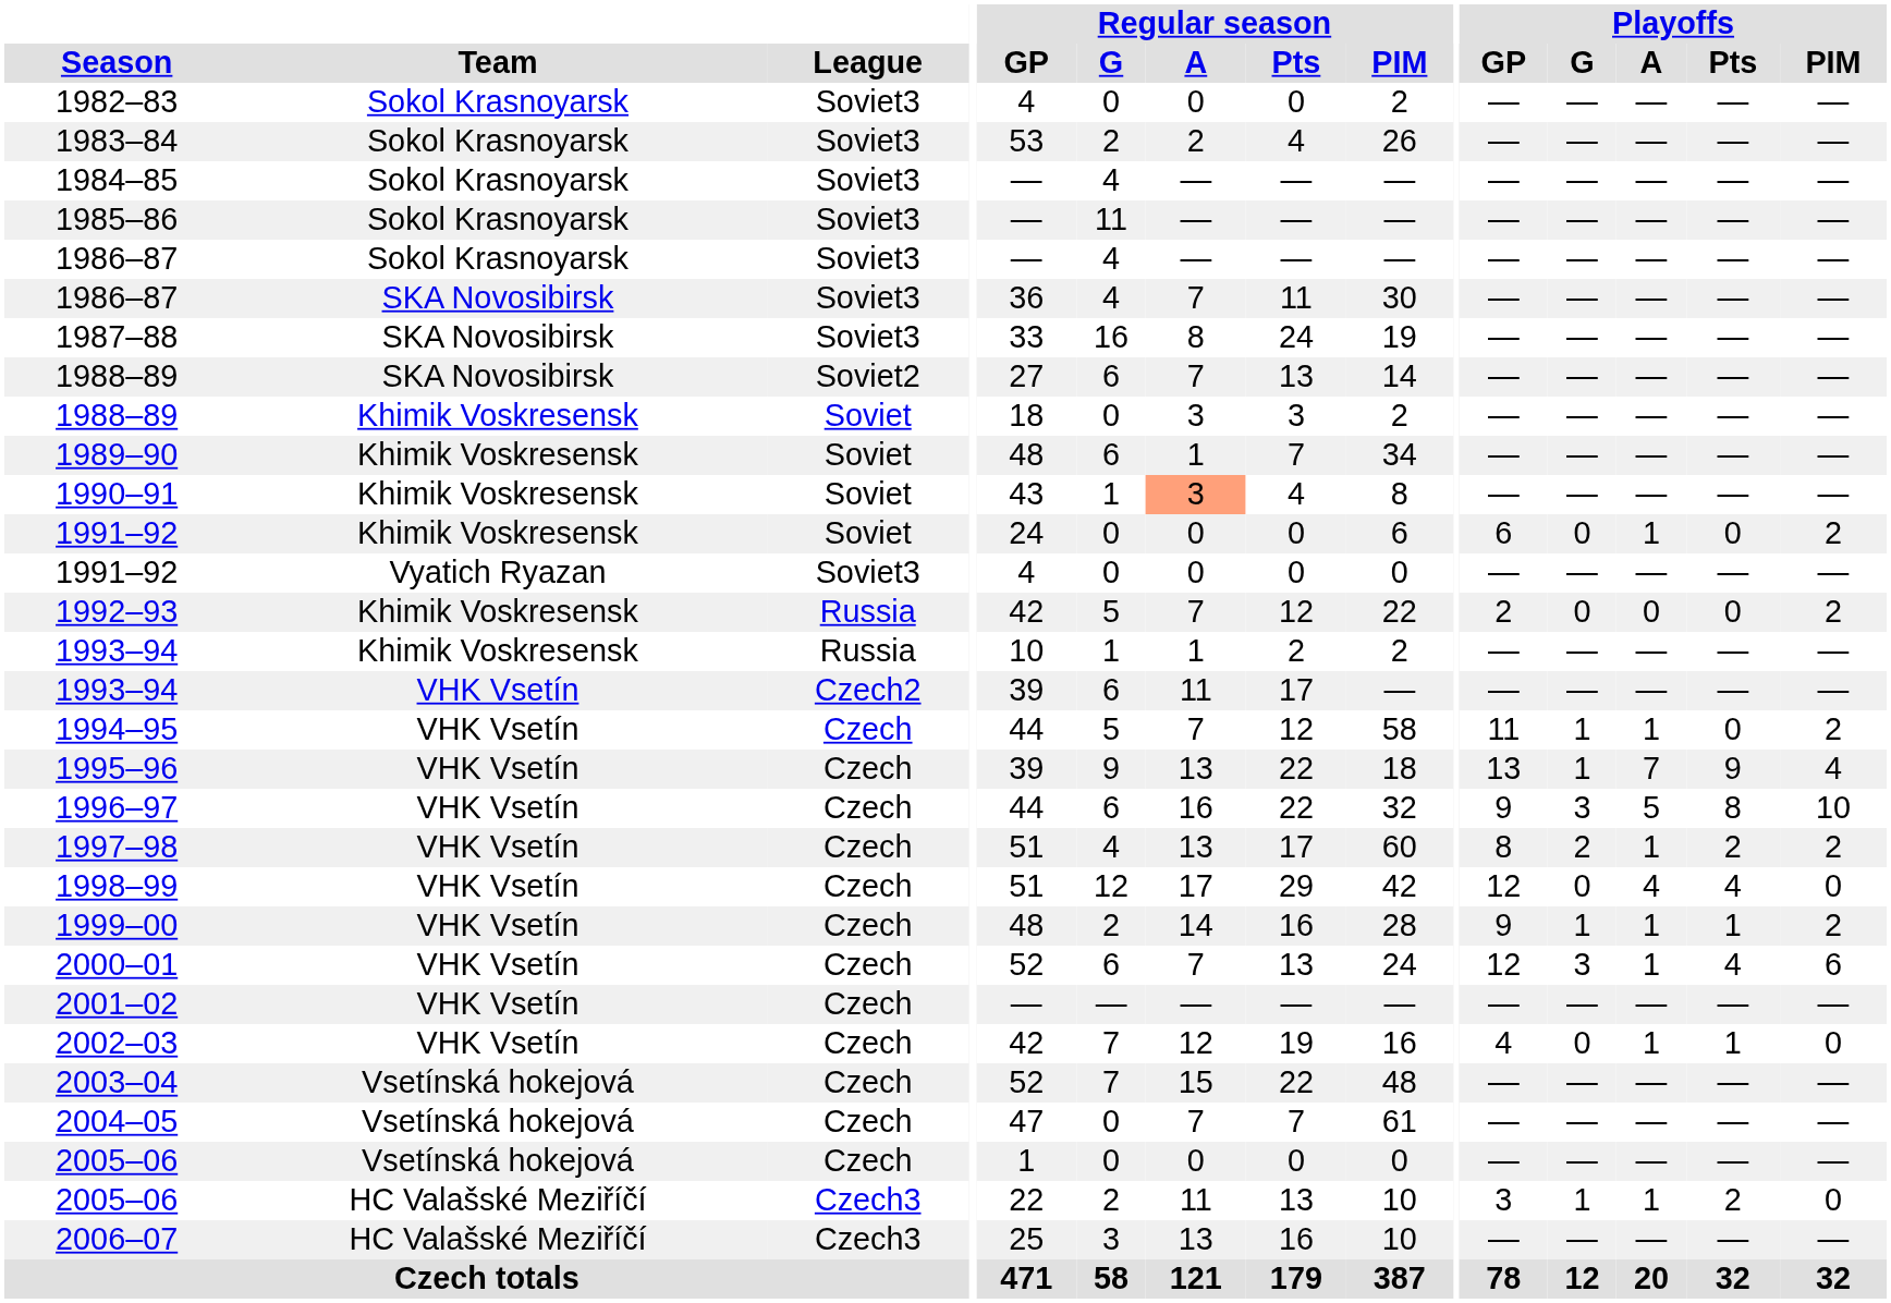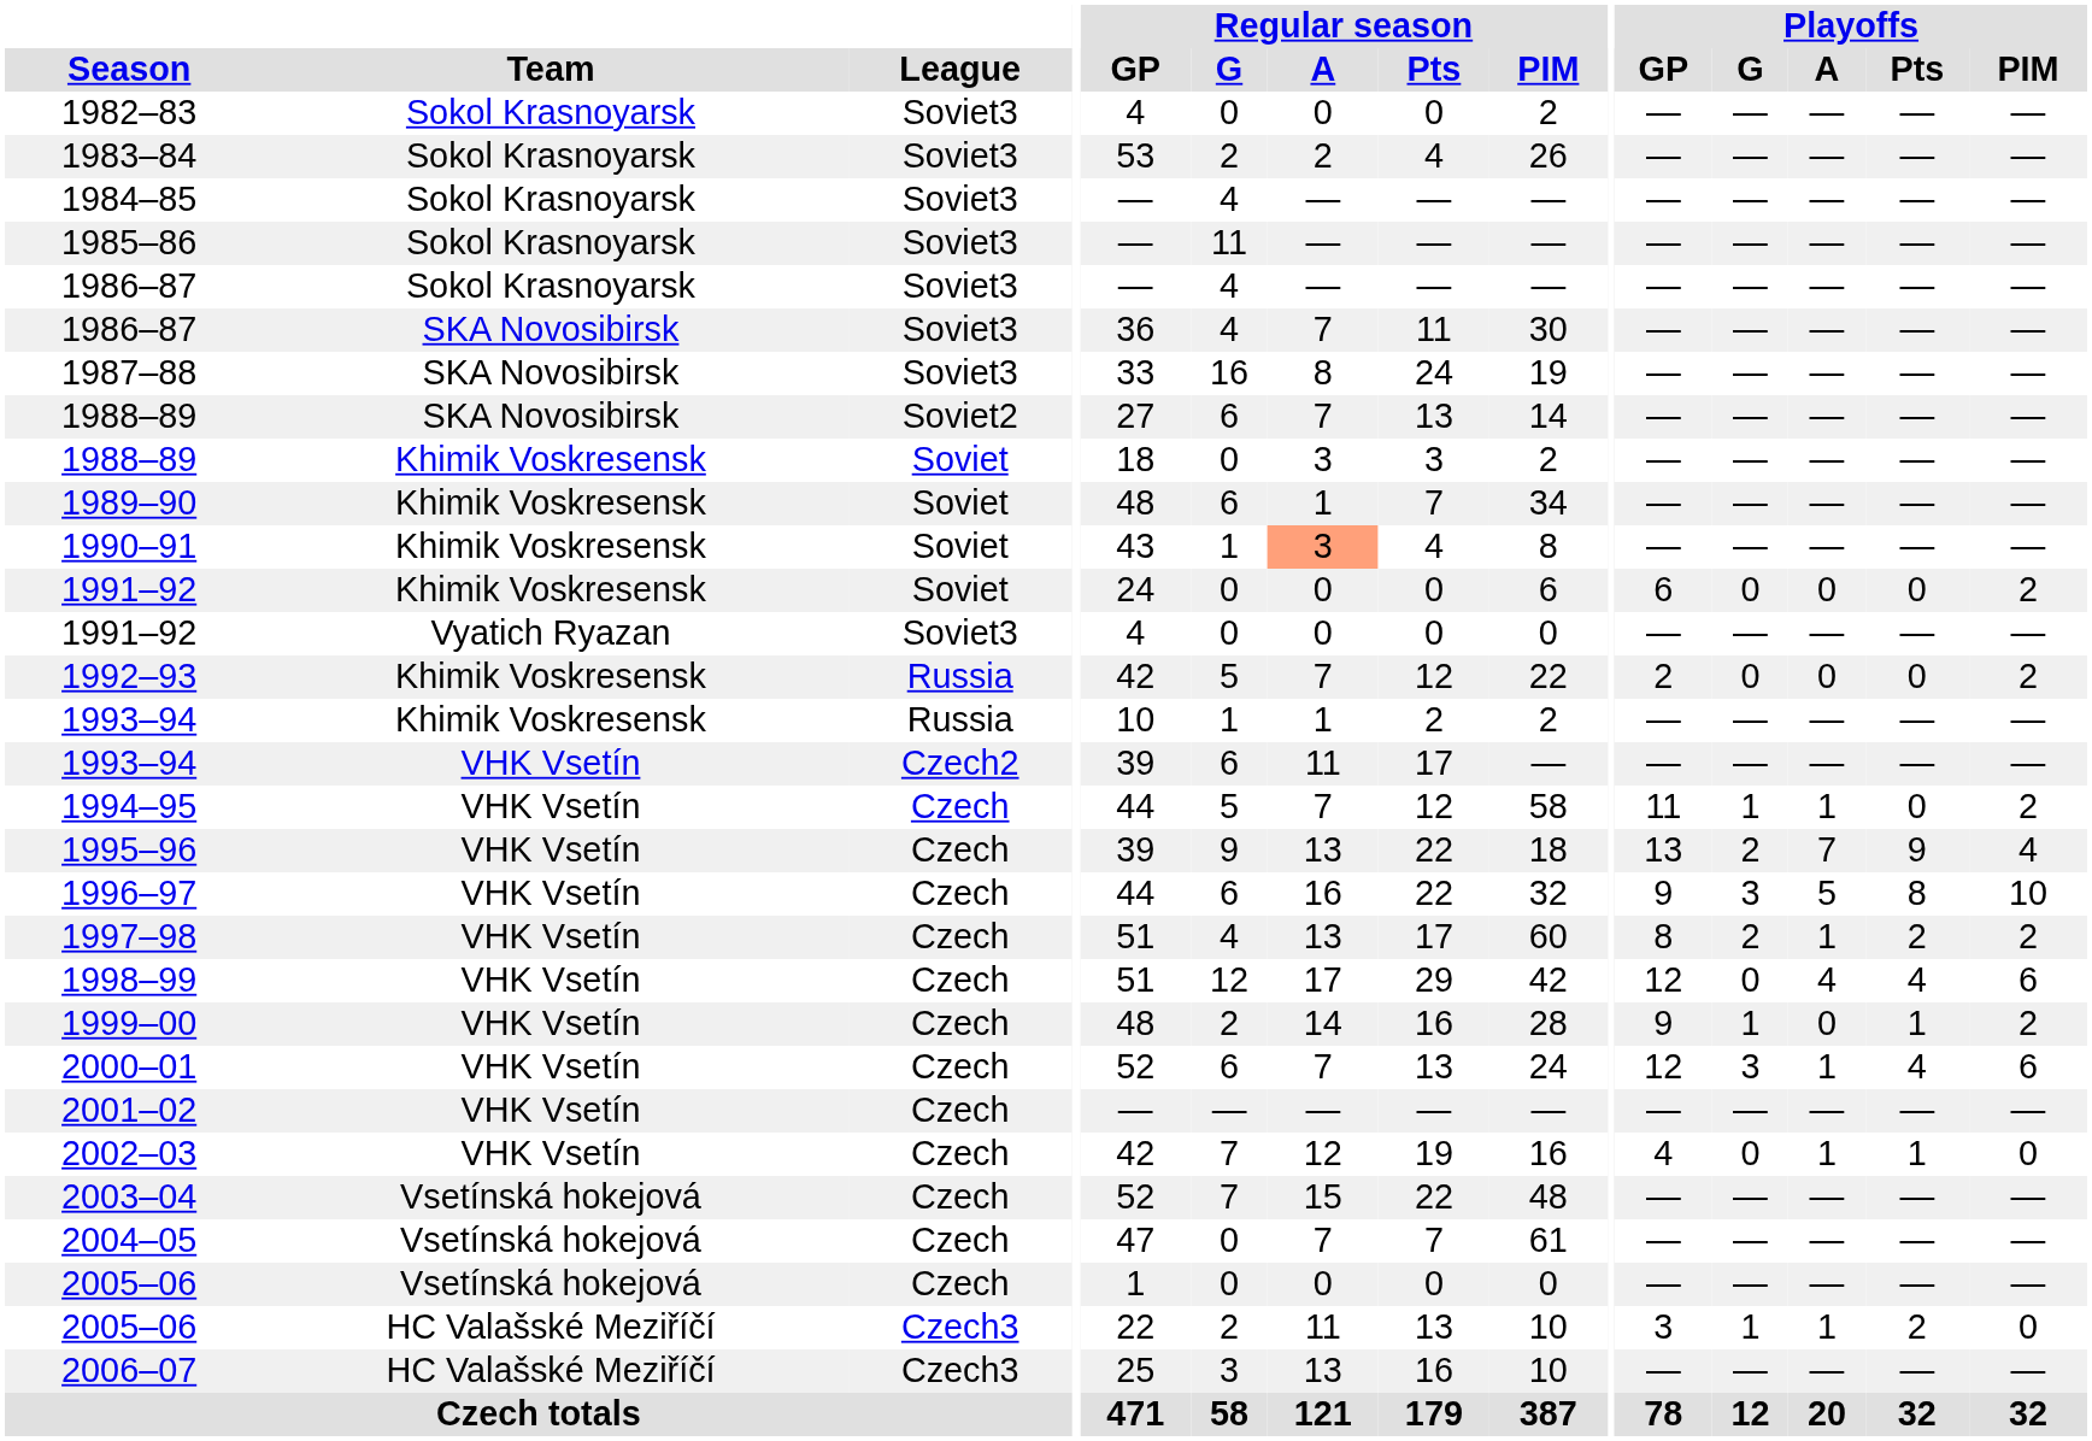 <table border="0" cellpadding="1" cellspacing="0" style="text-align:center; width:60em">
 <tr bgcolor="#e0e0e0">
 <th colspan="3" bgcolor="#ffffff"></th>
 <th rowspan="99" bgcolor="#ffffff"></th>
 <th colspan="5"><a href='#'>Regular season</a></th>
 <th rowspan="99" bgcolor="#ffffff"></th>
 <th colspan="5"><a href='#'>Playoffs</a></th>
 </tr>
 <tr bgcolor="#e0e0e0">
 <th><a href='#'>Season</a></th>
 <th>Team</th>
 <th>League</th>
 <th>GP</th>
 <th><a href='#'>G</a></th>
 <th><a href='#'>A</a></th>
 <th><a href='#'>Pts</a></th>
 <th><a href='#'>PIM</a></th>
 <th>GP</th>
 <th>G</th>
 <th>A</th>
 <th>Pts</th>
 <th>PIM</th>
 </tr>
 <tr>
 <td>1982–83</td>
 <td><a href='#'>Sokol Krasnoyarsk</a></td>
 <td>Soviet3</td>
 <td>4</td>
 <td>0</td>
 <td>0</td>
 <td>0</td>
 <td>2</td>
 <td>—</td>
 <td>—</td>
 <td>—</td>
 <td>—</td>
 <td>—</td>
 </tr>
 <tr bgcolor="#f0f0f0">
 <td>1983–84</td>
 <td>Sokol Krasnoyarsk</td>
 <td>Soviet3</td>
 <td>53</td>
 <td>2</td>
 <td>2</td>
 <td>4</td>
 <td>26</td>
 <td>—</td>
 <td>—</td>
 <td>—</td>
 <td>—</td>
 <td>—</td>
 </tr>
 <tr>
 <td>1984–85</td>
 <td>Sokol Krasnoyarsk</td>
 <td>Soviet3</td>
 <td>—</td>
 <td>4</td>
 <td>—</td>
 <td>—</td>
 <td>—</td>
 <td>—</td>
 <td>—</td>
 <td>—</td>
 <td>—</td>
 <td>—</td>
 </tr>
 <tr bgcolor="#f0f0f0">
 <td>1985–86</td>
 <td>Sokol Krasnoyarsk</td>
 <td>Soviet3</td>
 <td>—</td>
 <td>11</td>
 <td>—</td>
 <td>—</td>
 <td>—</td>
 <td>—</td>
 <td>—</td>
 <td>—</td>
 <td>—</td>
 <td>—</td>
 </tr>
 <tr>
 <td>1986–87</td>
 <td>Sokol Krasnoyarsk</td>
 <td>Soviet3</td>
 <td>—</td>
 <td>4</td>
 <td>—</td>
 <td>—</td>
 <td>—</td>
 <td>—</td>
 <td>—</td>
 <td>—</td>
 <td>—</td>
 <td>—</td>
 </tr>
 <tr bgcolor="#f0f0f0">
 <td>1986–87</td>
 <td><a href='#'>SKA Novosibirsk</a></td>
 <td>Soviet3</td>
 <td>36</td>
 <td>4</td>
 <td>7</td>
 <td>11</td>
 <td>30</td>
 <td>—</td>
 <td>—</td>
 <td>—</td>
 <td>—</td>
 <td>—</td>
 </tr>
 <tr>
 <td>1987–88</td>
 <td>SKA Novosibirsk</td>
 <td>Soviet3</td>
 <td>33</td>
 <td>16</td>
 <td>8</td>
 <td>24</td>
 <td>19</td>
 <td>—</td>
 <td>—</td>
 <td>—</td>
 <td>—</td>
 <td>—</td>
 </tr>
 <tr bgcolor="#f0f0f0">
 <td>1988–89</td>
 <td>SKA Novosibirsk</td>
 <td>Soviet2</td>
 <td>27</td>
 <td>6</td>
 <td>7</td>
 <td>13</td>
 <td>14</td>
 <td>—</td>
 <td>—</td>
 <td>—</td>
 <td>—</td>
 <td>—</td>
 </tr>
 <tr>
 <td><a href='#'>1988–89</a></td>
 <td><a href='#'>Khimik Voskresensk</a></td>
 <td><a href='#'>Soviet</a></td>
 <td>18</td>
 <td>0</td>
 <td>3</td>
 <td>3</td>
 <td>2</td>
 <td>—</td>
 <td>—</td>
 <td>—</td>
 <td>—</td>
 <td>—</td>
 </tr>
 <tr bgcolor="#f0f0f0">
 <td><a href='#'>1989–90</a></td>
 <td>Khimik Voskresensk</td>
 <td>Soviet</td>
 <td>48</td>
 <td>6</td>
 <td>1</td>
 <td>7</td>
 <td>34</td>
 <td>—</td>
 <td>—</td>
 <td>—</td>
 <td>—</td>
 <td>—</td>
 </tr>
 <tr>
 <td><a href='#'>1990–91</a></td>
 <td>Khimik Voskresensk</td>
 <td>Soviet</td>
 <td>43</td>
 <td>1</td>
 <td style="background: lightsalmon;">3</td>
 <td>4</td>
 <td>8</td>
 <td>—</td>
 <td>—</td>
 <td>—</td>
 <td>—</td>
 <td>—</td>
 </tr>
 <tr bgcolor="#f0f0f0">
 <td><a href='#'>1991–92</a></td>
 <td>Khimik Voskresensk</td>
 <td>Soviet</td>
 <td>24</td>
 <td>0</td>
 <td>0</td>
 <td>0</td>
 <td>6</td>
 <td>6</td>
 <td>0</td>
-<td>1</td>
+<td>0</td>
 <td>0</td>
 <td>2</td>
 </tr>
 <tr>
 <td>1991–92</td>
 <td>Vyatich Ryazan</td>
 <td>Soviet3</td>
 <td>4</td>
 <td>0</td>
 <td>0</td>
 <td>0</td>
 <td>0</td>
 <td>—</td>
 <td>—</td>
 <td>—</td>
 <td>—</td>
 <td>—</td>
 </tr>
 <tr bgcolor="#f0f0f0">
 <td><a href='#'>1992–93</a></td>
 <td>Khimik Voskresensk</td>
 <td><a href='#'>Russia</a></td>
 <td>42</td>
 <td>5</td>
 <td>7</td>
 <td>12</td>
 <td>22</td>
 <td>2</td>
 <td>0</td>
 <td>0</td>
 <td>0</td>
 <td>2</td>
 </tr>
 <tr>
 <td><a href='#'>1993–94</a></td>
 <td>Khimik Voskresensk</td>
 <td>Russia</td>
 <td>10</td>
 <td>1</td>
 <td>1</td>
 <td>2</td>
 <td>2</td>
 <td>—</td>
 <td>—</td>
 <td>—</td>
 <td>—</td>
 <td>—</td>
 </tr>
 <tr bgcolor="#f0f0f0">
 <td><a href='#'>1993–94</a></td>
 <td><a href='#'>VHK Vsetín</a></td>
 <td><a href='#'>Czech2</a></td>
 <td>39</td>
 <td>6</td>
 <td>11</td>
 <td>17</td>
 <td>—</td>
 <td>—</td>
 <td>—</td>
 <td>—</td>
 <td>—</td>
 <td>—</td>
 </tr>
 <tr>
 <td><a href='#'>1994–95</a></td>
 <td>VHK Vsetín</td>
 <td><a href='#'>Czech</a></td>
 <td>44</td>
 <td>5</td>
 <td>7</td>
 <td>12</td>
 <td>58</td>
 <td>11</td>
 <td>1</td>
 <td>1</td>
 <td>0</td>
 <td>2</td>
 </tr>
 <tr bgcolor="#f0f0f0">
 <td><a href='#'>1995–96</a></td>
 <td>VHK Vsetín</td>
 <td>Czech</td>
 <td>39</td>
 <td>9</td>
 <td>13</td>
 <td>22</td>
 <td>18</td>
 <td>13</td>
-<td>1</td>
+<td>2</td>
 <td>7</td>
 <td>9</td>
 <td>4</td>
 </tr>
 <tr>
 <td><a href='#'>1996–97</a></td>
 <td>VHK Vsetín</td>
 <td>Czech</td>
 <td>44</td>
 <td>6</td>
 <td>16</td>
 <td>22</td>
 <td>32</td>
 <td>9</td>
 <td>3</td>
 <td>5</td>
 <td>8</td>
 <td>10</td>
 </tr>
 <tr bgcolor="#f0f0f0">
 <td><a href='#'>1997–98</a></td>
 <td>VHK Vsetín</td>
 <td>Czech</td>
 <td>51</td>
 <td>4</td>
 <td>13</td>
 <td>17</td>
 <td>60</td>
 <td>8</td>
 <td>2</td>
 <td>1</td>
 <td>2</td>
 <td>2</td>
 </tr>
 <tr>
 <td><a href='#'>1998–99</a></td>
 <td>VHK Vsetín</td>
 <td>Czech</td>
 <td>51</td>
 <td>12</td>
 <td>17</td>
 <td>29</td>
 <td>42</td>
 <td>12</td>
 <td>0</td>
 <td>4</td>
 <td>4</td>
-<td>0</td>
+<td>6</td>
 </tr>
 <tr bgcolor="#f0f0f0">
 <td><a href='#'>1999–00</a></td>
 <td>VHK Vsetín</td>
 <td>Czech</td>
 <td>48</td>
 <td>2</td>
 <td>14</td>
 <td>16</td>
 <td>28</td>
 <td>9</td>
 <td>1</td>
-<td>1</td>
+<td>0</td>
 <td>1</td>
 <td>2</td>
 </tr>
 <tr>
 <td><a href='#'>2000–01</a></td>
 <td>VHK Vsetín</td>
 <td>Czech</td>
 <td>52</td>
 <td>6</td>
 <td>7</td>
 <td>13</td>
 <td>24</td>
 <td>12</td>
 <td>3</td>
 <td>1</td>
 <td>4</td>
 <td>6</td>
 </tr>
 <tr bgcolor="#f0f0f0">
 <td><a href='#'>2001–02</a></td>
 <td>VHK Vsetín</td>
 <td>Czech</td>
 <td>—</td>
 <td>—</td>
 <td>—</td>
 <td>—</td>
 <td>—</td>
 <td>—</td>
 <td>—</td>
 <td>—</td>
 <td>—</td>
 <td>—</td>
 </tr>
 <tr>
 <td><a href='#'>2002–03</a></td>
 <td>VHK Vsetín</td>
 <td>Czech</td>
 <td>42</td>
 <td>7</td>
 <td>12</td>
 <td>19</td>
 <td>16</td>
 <td>4</td>
 <td>0</td>
 <td>1</td>
 <td>1</td>
 <td>0</td>
 </tr>
 <tr bgcolor="#f0f0f0">
 <td><a href='#'>2003–04</a></td>
 <td>Vsetínská hokejová</td>
 <td>Czech</td>
 <td>52</td>
 <td>7</td>
 <td>15</td>
 <td>22</td>
 <td>48</td>
 <td>—</td>
 <td>—</td>
 <td>—</td>
 <td>—</td>
 <td>—</td>
 </tr>
 <tr>
 <td><a href='#'>2004–05</a></td>
 <td>Vsetínská hokejová</td>
 <td>Czech</td>
 <td>47</td>
 <td>0</td>
 <td>7</td>
 <td>7</td>
 <td>61</td>
 <td>—</td>
 <td>—</td>
 <td>—</td>
 <td>—</td>
 <td>—</td>
 </tr>
 <tr bgcolor="#f0f0f0">
 <td><a href='#'>2005–06</a></td>
 <td>Vsetínská hokejová</td>
 <td>Czech</td>
 <td>1</td>
 <td>0</td>
 <td>0</td>
 <td>0</td>
 <td>0</td>
 <td>—</td>
 <td>—</td>
 <td>—</td>
 <td>—</td>
 <td>—</td>
 </tr>
 <tr>
 <td><a href='#'>2005–06</a></td>
 <td>HC Valašské Meziříčí</td>
 <td><a href='#'>Czech3</a></td>
 <td>22</td>
 <td>2</td>
 <td>11</td>
 <td>13</td>
 <td>10</td>
 <td>3</td>
 <td>1</td>
 <td>1</td>
 <td>2</td>
 <td>0</td>
 </tr>
 <tr bgcolor="#f0f0f0">
 <td><a href='#'>2006–07</a></td>
 <td>HC Valašské Meziříčí</td>
 <td>Czech3</td>
 <td>25</td>
 <td>3</td>
 <td>13</td>
 <td>16</td>
 <td>10</td>
 <td>—</td>
 <td>—</td>
 <td>—</td>
 <td>—</td>
 <td>—</td>
 </tr>
 <tr>
 </tr>
 <tr ALIGN="center" bgcolor="#e0e0e0">
 <th colspan="3">Czech totals</th>
 <th ALIGN="center">471</th>
 <th ALIGN="center">58</th>
 <th ALIGN="center">121</th>
 <th ALIGN="center">179</th>
 <th ALIGN="center">387</th>
 <th ALIGN="center">78</th>
 <th ALIGN="center">12</th>
 <th ALIGN="center">20</th>
 <th ALIGN="center">32</th>
 <th ALIGN="center">32</th>
 </tr>
 </table>
